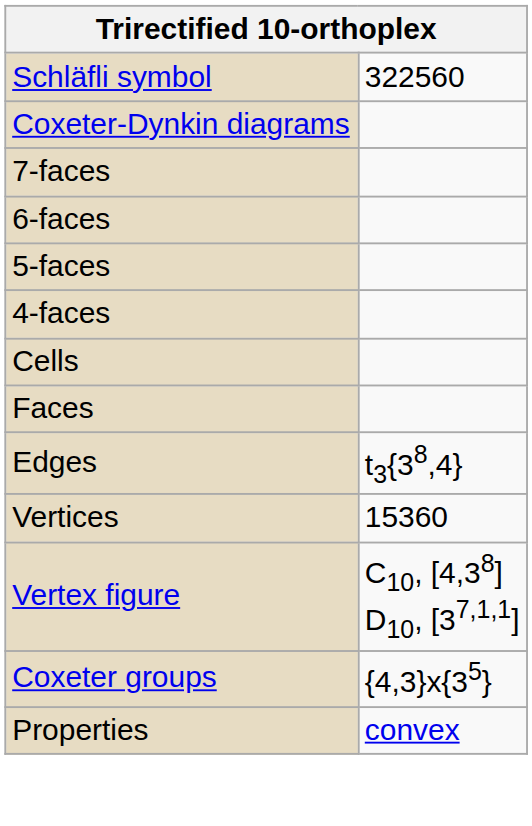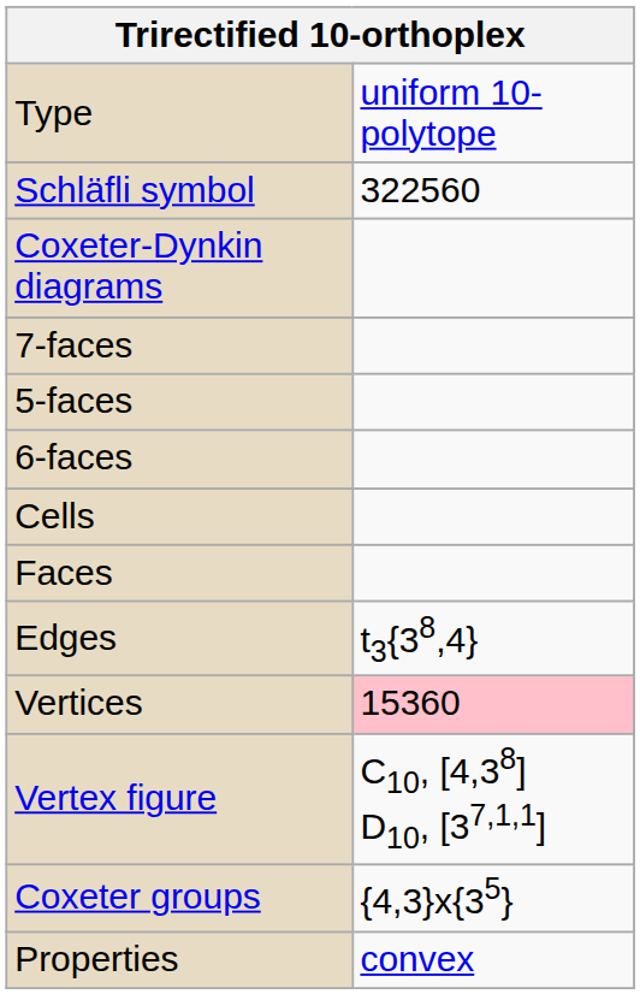 <table class="wikitable" align="right" style="margin-left:10px" width="280">
 <tr>
 <th bgcolor=#e7dcc3 colspan=2>Trirectified 10-orthoplex</th>
+</tr>
+<tr>
+<td bgcolor=#e7dcc3>Type</td>
+<td><a href='#'>uniform 10-polytope</a></td>
 </tr>
 <tr>
 <td bgcolor=#e7dcc3><a href='#'>Schläfli symbol</a></td>
 <td>322560</td>
 </tr>
 <tr>
 <td bgcolor=#e7dcc3><a href='#'>Coxeter-Dynkin diagrams</a></td>
 <td><br></td>
 </tr>
 <tr>
 <td bgcolor=#e7dcc3>7-faces</td>
 <td></td>
 </tr>
 <tr>
-<td bgcolor=#e7dcc3>6-faces</td>
-<td></td>
-</tr>
-<tr>
 <td bgcolor=#e7dcc3>5-faces</td>
 <td></td>
 </tr>
 <tr>
-<td bgcolor=#e7dcc3>4-faces</td>
+<td bgcolor=#e7dcc3>6-faces</td>
 <td></td>
 </tr>
 <tr>
 <td bgcolor=#e7dcc3>Cells</td>
 <td></td>
 </tr>
 <tr>
 <td bgcolor=#e7dcc3>Faces</td>
 <td></td>
 </tr>
 <tr>
 <td bgcolor=#e7dcc3>Edges</td>
 <td>t<sub>3</sub>{3<sup>8</sup>,4}</td>
 </tr>
 <tr>
 <td bgcolor=#e7dcc3>Vertices</td>
-<td>15360</td>
+<td style="background: pink;">15360</td>
 </tr>
 <tr>
 <td bgcolor=#e7dcc3><a href='#'>Vertex figure</a></td>
 <td>C<sub>10</sub>, [4,3<sup>8</sup>]<br>D<sub>10</sub>, [3<sup>7,1,1</sup>]</td>
 </tr>
 <tr>
 <td bgcolor=#e7dcc3><a href='#'>Coxeter groups</a></td>
 <td>{4,3}x{3<sup>5</sup>}</td>
 </tr>
 <tr>
 <td bgcolor=#e7dcc3>Properties</td>
 <td><a href='#'>convex</a></td>
 </tr>
 </table>
